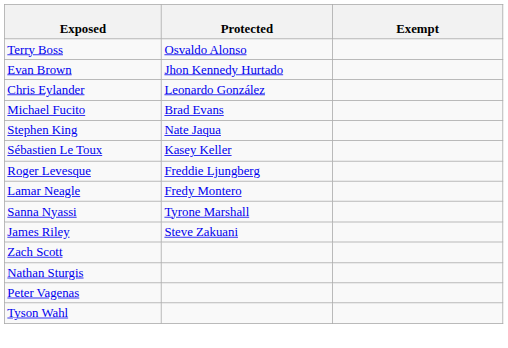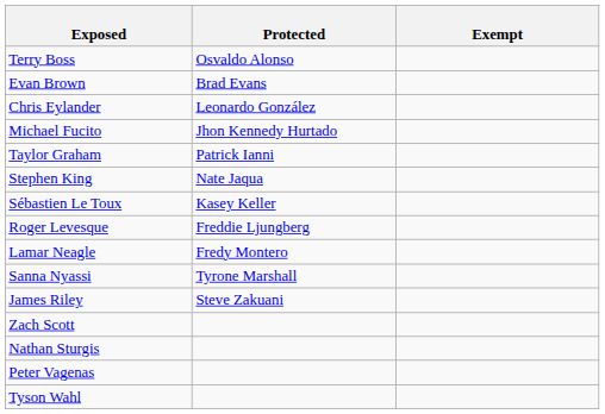 <table class="wikitable">
 <tr>
 <th style="width:23%"><br>Exposed</th>
 <th style="width:25%"><br>Protected</th>
 <th style="width:25%"><br>Exempt</th>
 </tr>
 <tr>
 <td><a href='#'>Terry Boss</a></td>
 <td><a href='#'>Osvaldo Alonso</a></td>
 <td></td>
 </tr>
 <tr>
 <td><a href='#'>Evan Brown</a></td>
-<td><a href='#'>Jhon Kennedy Hurtado</a></td>
+<td><a href='#'>Brad Evans</a></td>
 <td></td>
 </tr>
 <tr>
 <td><a href='#'>Chris Eylander</a></td>
 <td><a href='#'>Leonardo González</a></td>
 <td></td>
 </tr>
 <tr>
 <td><a href='#'>Michael Fucito</a></td>
-<td><a href='#'>Brad Evans</a></td>
+<td><a href='#'>Jhon Kennedy Hurtado</a></td>
+<td></td>
+</tr>
+<tr>
+<td><a href='#'>Taylor Graham</a></td>
+<td><a href='#'>Patrick Ianni</a></td>
 <td></td>
 </tr>
 <tr>
 <td><a href='#'>Stephen King</a></td>
 <td><a href='#'>Nate Jaqua</a></td>
 <td></td>
 </tr>
 <tr>
 <td><a href='#'>Sébastien Le Toux</a></td>
 <td><a href='#'>Kasey Keller</a></td>
 <td></td>
 </tr>
 <tr>
 <td><a href='#'>Roger Levesque</a></td>
 <td><a href='#'>Freddie Ljungberg</a></td>
 <td></td>
 </tr>
 <tr>
 <td><a href='#'>Lamar Neagle</a></td>
 <td><a href='#'>Fredy Montero</a></td>
 <td></td>
 </tr>
 <tr>
 <td><a href='#'>Sanna Nyassi</a></td>
 <td><a href='#'>Tyrone Marshall</a></td>
 <td></td>
 </tr>
 <tr>
 <td><a href='#'>James Riley</a></td>
 <td><a href='#'>Steve Zakuani</a></td>
 <td></td>
 </tr>
 <tr>
 <td><a href='#'>Zach Scott</a></td>
 <td></td>
 <td></td>
 </tr>
 <tr>
 <td><a href='#'>Nathan Sturgis</a></td>
 <td></td>
 <td></td>
 </tr>
 <tr>
 <td><a href='#'>Peter Vagenas</a></td>
 <td></td>
 <td></td>
 </tr>
 <tr>
 <td><a href='#'>Tyson Wahl</a></td>
 <td></td>
 <td></td>
 </tr>
 </table>
